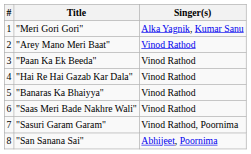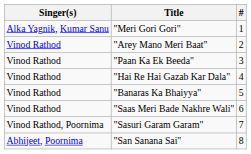 <table class="wikitable" style="font-size:95%;">
 <tr>
+<th>Singer(s)</th>
+<th>Title</th>
 <th>#</th>
-<th>Title</th>
-<th>Singer(s)</th>
 </tr>
 <tr>
+<td><a href='#'>Alka Yagnik</a>, <a href='#'>Kumar Sanu</a></td>
+<td>"Meri Gori Gori"</td>
 <td>1</td>
-<td>"Meri Gori Gori"</td>
-<td><a href='#'>Alka Yagnik</a>, <a href='#'>Kumar Sanu</a></td>
 </tr>
 <tr>
+<td><a href='#'>Vinod Rathod</a></td>
+<td>"Arey Mano Meri Baat"</td>
 <td>2</td>
-<td>"Arey Mano Meri Baat"</td>
-<td><a href='#'>Vinod Rathod</a></td>
 </tr>
 <tr>
+<td>Vinod Rathod</td>
+<td>"Paan Ka Ek Beeda"</td>
 <td>3</td>
-<td>"Paan Ka Ek Beeda"</td>
-<td>Vinod Rathod</td>
 </tr>
 <tr>
+<td>Vinod Rathod</td>
+<td>"Hai Re Hai Gazab Kar Dala"</td>
 <td>4</td>
-<td>"Hai Re Hai Gazab Kar Dala"</td>
-<td>Vinod Rathod</td>
 </tr>
 <tr>
+<td>Vinod Rathod</td>
+<td>"Banaras Ka Bhaiyya"</td>
 <td>5</td>
-<td>"Banaras Ka Bhaiyya"</td>
-<td>Vinod Rathod</td>
 </tr>
 <tr>
+<td>Vinod Rathod</td>
+<td>"Saas Meri Bade Nakhre Wali"</td>
 <td>6</td>
-<td>"Saas Meri Bade Nakhre Wali"</td>
-<td>Vinod Rathod</td>
 </tr>
 <tr>
+<td>Vinod Rathod, Poornima</td>
+<td>"Sasuri Garam Garam"</td>
 <td>7</td>
-<td>"Sasuri Garam Garam"</td>
-<td>Vinod Rathod, Poornima</td>
 </tr>
 <tr>
+<td><a href='#'>Abhijeet</a>, <a href='#'>Poornima</a></td>
+<td>"San Sanana Sai"</td>
 <td>8</td>
-<td>"San Sanana Sai"</td>
-<td><a href='#'>Abhijeet</a>, <a href='#'>Poornima</a></td>
 </tr>
 </table>
